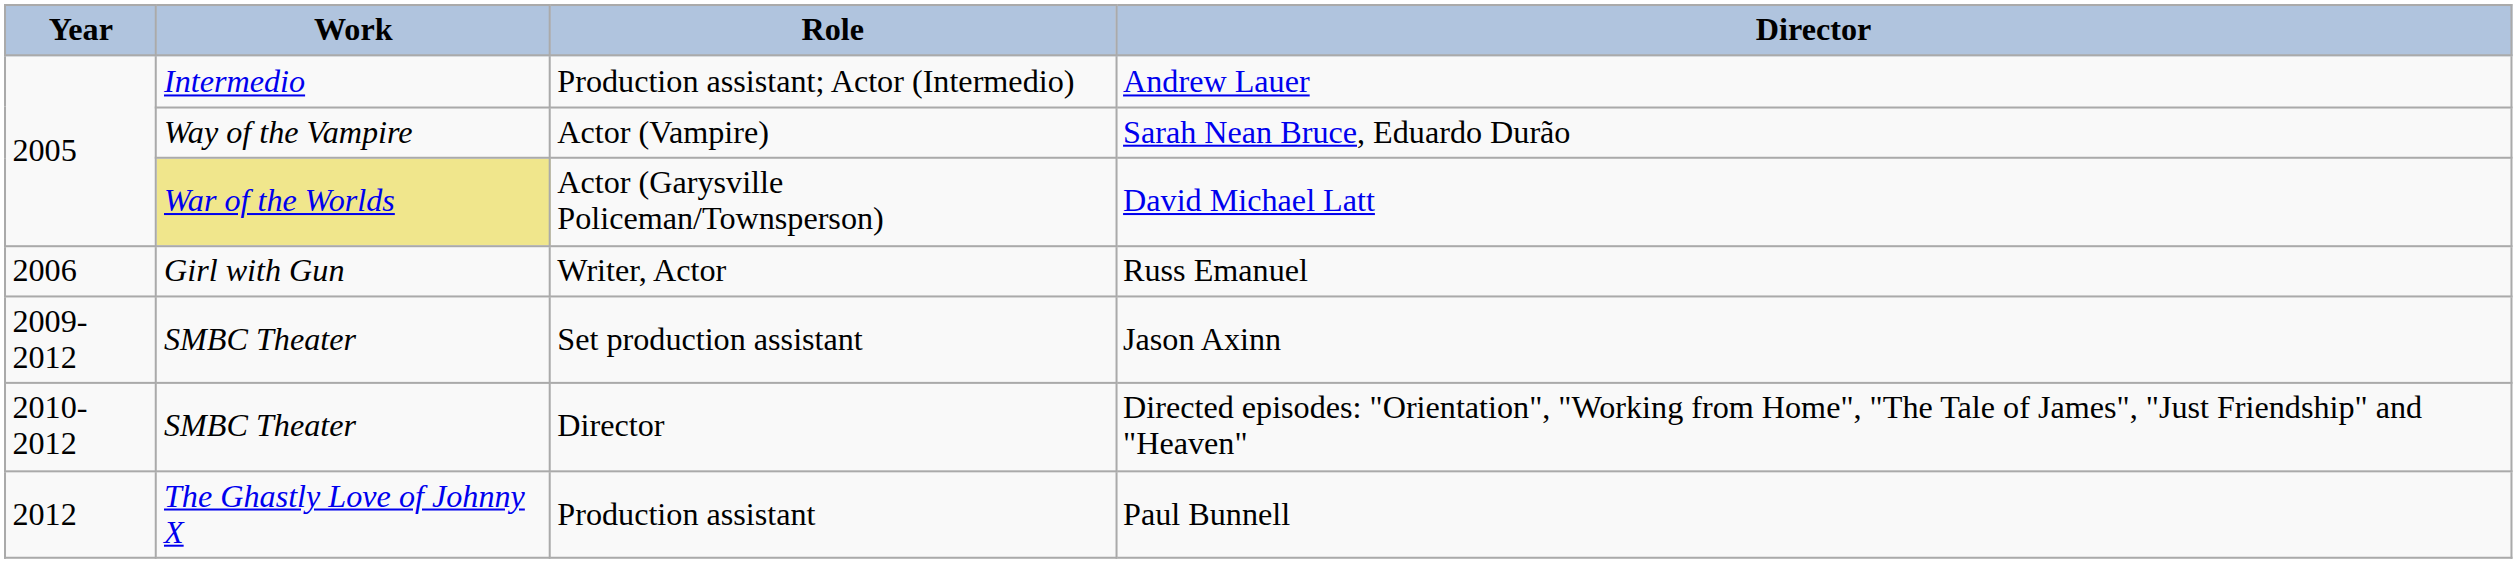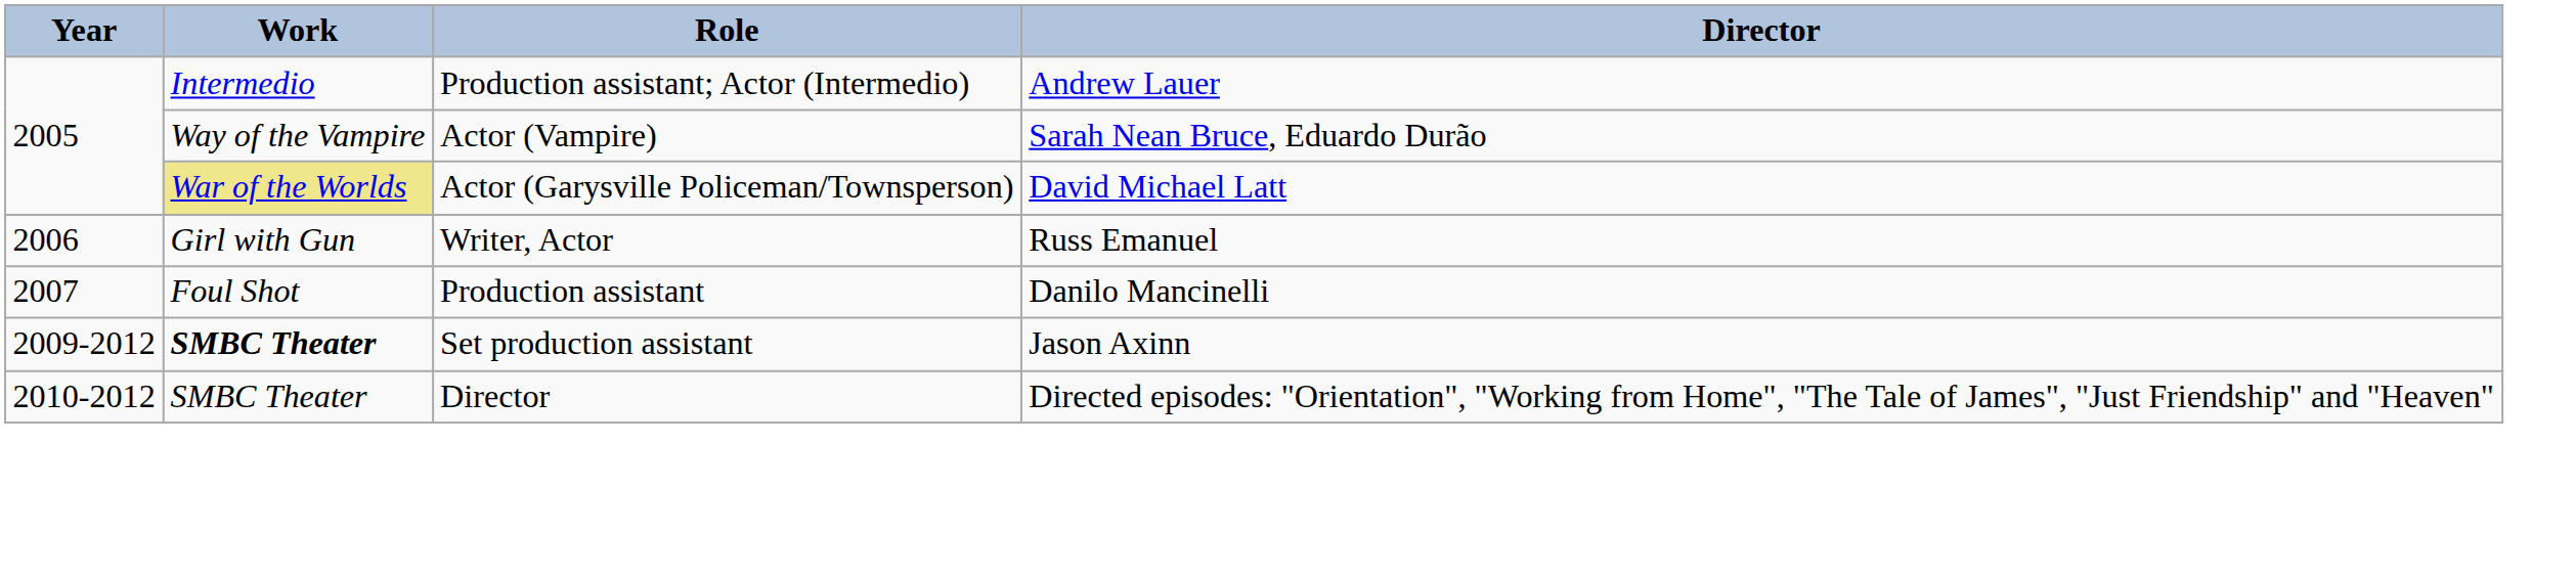 <table class="wikitable">
 <tr>
 <th style="background:#B0C4DE;">Year</th>
 <th style="background:#B0C4DE;">Work</th>
 <th style="background:#B0C4DE;">Role</th>
 <th style="background:#B0C4DE;">Director</th>
 </tr>
 <tr>
 <td rowspan=3>2005</td>
 <td><em><a href='#'>Intermedio</a></em></td>
 <td>Production assistant; Actor (Intermedio)</td>
 <td><a href='#'>Andrew Lauer</a></td>
 </tr>
 <tr>
 <td><em>Way of the Vampire</em></td>
 <td>Actor (Vampire)</td>
 <td><a href='#'>Sarah Nean Bruce</a>, Eduardo Durão</td>
 </tr>
 <tr>
 <td style="background: khaki;"><em><a href='#'>War of the Worlds</a></em></td>
 <td>Actor (Garysville Policeman/Townsperson)</td>
 <td><a href='#'>David Michael Latt</a></td>
 </tr>
 <tr>
 <td>2006</td>
 <td><em>Girl with Gun</em></td>
 <td>Writer, Actor</td>
 <td>Russ Emanuel</td>
 </tr>
 <tr>
+<td>2007</td>
+<td><em>Foul Shot</em></td>
+<td>Production assistant</td>
+<td>Danilo Mancinelli</td>
+</tr>
+<tr>
 <td>2009-2012</td>
-<td><em>SMBC Theater</em></td>
+<td><strong><em>SMBC Theater</em></strong></td>
 <td>Set production assistant</td>
 <td>Jason Axinn</td>
 </tr>
 <tr>
 <td>2010-2012</td>
 <td><em>SMBC Theater</em></td>
 <td>Director</td>
 <td>Directed episodes: "Orientation", "Working from Home", "The Tale of James", "Just Friendship" and "Heaven"</td>
 </tr>
-<tr>
-<td>2012</td>
-<td><em><a href='#'>The Ghastly Love of Johnny X</a></em></td>
-<td>Production assistant</td>
-<td>Paul Bunnell</td>
-</tr>
 </table>
